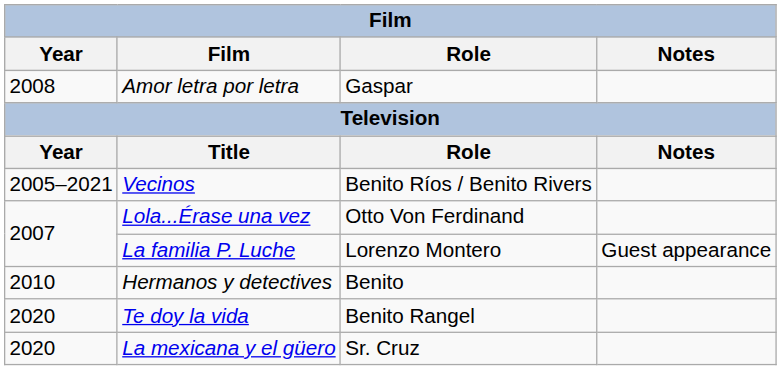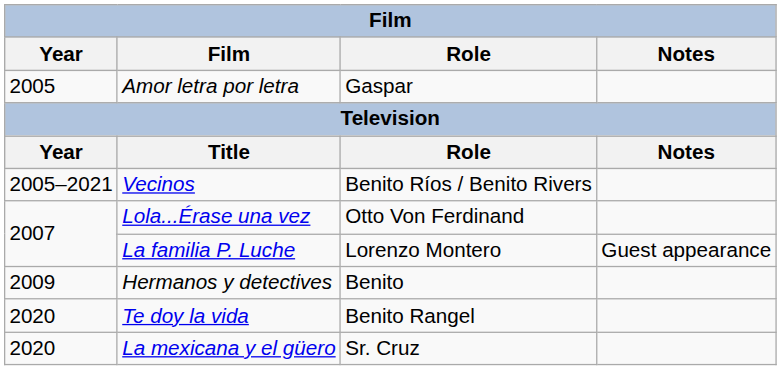 <table class="wikitable">
 <tr style="background:#ccc; text-align:center;">
 <th colspan="4" style="background: LightSteelBlue;">Film</th>
 </tr>
 <tr style="background:#ccc; text-align:center;">
 <th>Year</th>
 <th>Film</th>
 <th>Role</th>
 <th>Notes</th>
 </tr>
 <tr>
-<td>2008</td>
+<td>2005</td>
 <td><em>Amor letra por letra</em></td>
 <td>Gaspar</td>
 <td></td>
 </tr>
 <tr style="background:#ccc; text-align:center;">
 <th colspan="4" style="background: LightSteelBlue;">Television</th>
 </tr>
 <tr style="background:#ccc; text-align:center;">
 <th>Year</th>
 <th>Title</th>
 <th>Role</th>
 <th>Notes</th>
 </tr>
 <tr>
 <td>2005–2021</td>
 <td><em><a href='#'>Vecinos</a></em></td>
 <td>Benito Ríos / Benito Rivers</td>
 <td></td>
 </tr>
 <tr>
 <td rowspan="2">2007</td>
 <td><em><a href='#'>Lola...Érase una vez</a></em></td>
 <td>Otto Von Ferdinand</td>
 <td></td>
 </tr>
 <tr>
 <td><em><a href='#'>La familia P. Luche</a></em></td>
 <td>Lorenzo Montero</td>
 <td>Guest appearance</td>
 </tr>
 <tr>
-<td>2010</td>
+<td>2009</td>
 <td><em>Hermanos y detectives</em></td>
 <td>Benito</td>
 <td></td>
 </tr>
 <tr>
 <td>2020</td>
 <td><em><a href='#'>Te doy la vida</a></em></td>
 <td>Benito Rangel</td>
 <td></td>
 </tr>
 <tr>
 <td>2020</td>
 <td><em><a href='#'>La mexicana y el güero</a></em></td>
 <td>Sr. Cruz</td>
 <td></td>
 </tr>
 </table>
